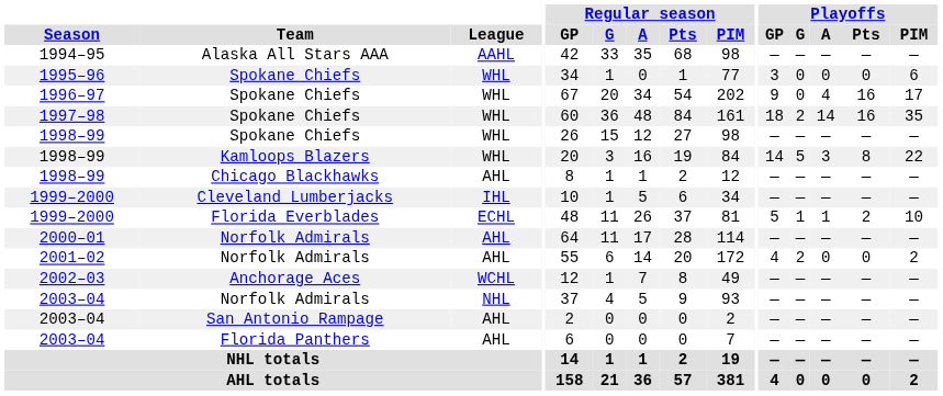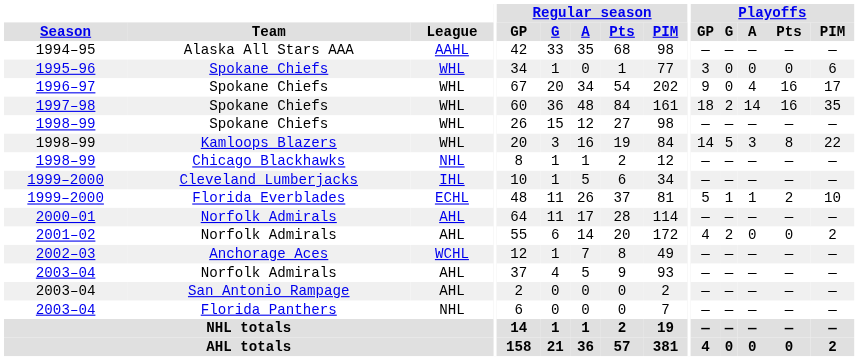 <table border="0" cellpadding="1" cellspacing="0" style="text-align:center; width:60em">
 <tr bgcolor="#e0e0e0">
 <th colspan="3" bgcolor="#ffffff"></th>
 <th rowspan="99" bgcolor="#ffffff"></th>
 <th colspan="5"><a href='#'>Regular season</a></th>
 <th rowspan="99" bgcolor="#ffffff"></th>
 <th colspan="5"><a href='#'>Playoffs</a></th>
 </tr>
 <tr bgcolor="#e0e0e0">
 <th><a href='#'>Season</a></th>
 <th>Team</th>
 <th>League</th>
 <th>GP</th>
 <th><a href='#'>G</a></th>
 <th><a href='#'>A</a></th>
 <th><a href='#'>Pts</a></th>
 <th><a href='#'>PIM</a></th>
 <th>GP</th>
 <th>G</th>
 <th>A</th>
 <th>Pts</th>
 <th>PIM</th>
 </tr>
 <tr>
 <td>1994–95</td>
 <td>Alaska All Stars AAA</td>
 <td><a href='#'>AAHL</a></td>
 <td>42</td>
 <td>33</td>
 <td>35</td>
 <td>68</td>
 <td>98</td>
 <td>—</td>
 <td>—</td>
 <td>—</td>
 <td>—</td>
 <td>—</td>
 </tr>
 <tr bgcolor="#f0f0f0">
 <td><a href='#'>1995–96</a></td>
 <td><a href='#'>Spokane Chiefs</a></td>
 <td><a href='#'>WHL</a></td>
 <td>34</td>
 <td>1</td>
 <td>0</td>
 <td>1</td>
 <td>77</td>
 <td>3</td>
 <td>0</td>
 <td>0</td>
 <td>0</td>
 <td>6</td>
 </tr>
 <tr>
 <td><a href='#'>1996–97</a></td>
 <td>Spokane Chiefs</td>
 <td>WHL</td>
 <td>67</td>
 <td>20</td>
 <td>34</td>
 <td>54</td>
 <td>202</td>
 <td>9</td>
 <td>0</td>
 <td>4</td>
 <td>16</td>
 <td>17</td>
 </tr>
 <tr bgcolor="#f0f0f0">
 <td><a href='#'>1997–98</a></td>
 <td>Spokane Chiefs</td>
 <td>WHL</td>
 <td>60</td>
 <td>36</td>
 <td>48</td>
 <td>84</td>
 <td>161</td>
 <td>18</td>
 <td>2</td>
 <td>14</td>
 <td>16</td>
 <td>35</td>
 </tr>
 <tr>
 <td><a href='#'>1998–99</a></td>
 <td>Spokane Chiefs</td>
 <td>WHL</td>
 <td>26</td>
 <td>15</td>
 <td>12</td>
 <td>27</td>
 <td>98</td>
 <td>—</td>
 <td>—</td>
 <td>—</td>
 <td>—</td>
 <td>—</td>
 </tr>
 <tr bgcolor="#f0f0f0">
 <td>1998–99</td>
 <td><a href='#'>Kamloops Blazers</a></td>
 <td>WHL</td>
 <td>20</td>
 <td>3</td>
 <td>16</td>
 <td>19</td>
 <td>84</td>
 <td>14</td>
 <td>5</td>
 <td>3</td>
 <td>8</td>
 <td>22</td>
 </tr>
 <tr>
 <td><a href='#'>1998–99</a></td>
 <td><a href='#'>Chicago Blackhawks</a></td>
-<td>AHL</td>
+<td><a href='#'>NHL</a></td>
 <td>8</td>
 <td>1</td>
 <td>1</td>
 <td>2</td>
 <td>12</td>
 <td>—</td>
 <td>—</td>
 <td>—</td>
 <td>—</td>
 <td>—</td>
 </tr>
 <tr bgcolor="#f0f0f0">
 <td><a href='#'>1999–2000</a></td>
 <td><a href='#'>Cleveland Lumberjacks</a></td>
 <td><a href='#'>IHL</a></td>
 <td>10</td>
 <td>1</td>
 <td>5</td>
 <td>6</td>
 <td>34</td>
 <td>—</td>
 <td>—</td>
 <td>—</td>
 <td>—</td>
 <td>—</td>
 </tr>
 <tr>
 <td><a href='#'>1999–2000</a></td>
 <td><a href='#'>Florida Everblades</a></td>
 <td><a href='#'>ECHL</a></td>
 <td>48</td>
 <td>11</td>
 <td>26</td>
 <td>37</td>
 <td>81</td>
 <td>5</td>
 <td>1</td>
 <td>1</td>
 <td>2</td>
 <td>10</td>
 </tr>
 <tr bgcolor="#f0f0f0">
 <td><a href='#'>2000–01</a></td>
 <td><a href='#'>Norfolk Admirals</a></td>
 <td><a href='#'>AHL</a></td>
 <td>64</td>
 <td>11</td>
 <td>17</td>
 <td>28</td>
 <td>114</td>
 <td>—</td>
 <td>—</td>
 <td>—</td>
 <td>—</td>
 <td>—</td>
 </tr>
 <tr>
 <td><a href='#'>2001–02</a></td>
 <td>Norfolk Admirals</td>
 <td>AHL</td>
 <td>55</td>
 <td>6</td>
 <td>14</td>
 <td>20</td>
 <td>172</td>
 <td>4</td>
 <td>2</td>
 <td>0</td>
 <td>0</td>
 <td>2</td>
 </tr>
 <tr bgcolor="#f0f0f0">
 <td><a href='#'>2002–03</a></td>
 <td><a href='#'>Anchorage Aces</a></td>
 <td><a href='#'>WCHL</a></td>
 <td>12</td>
 <td>1</td>
 <td>7</td>
 <td>8</td>
 <td>49</td>
 <td>—</td>
 <td>—</td>
 <td>—</td>
 <td>—</td>
 <td>—</td>
 </tr>
 <tr>
 <td><a href='#'>2003–04</a></td>
 <td>Norfolk Admirals</td>
-<td><a href='#'>NHL</a></td>
+<td>AHL</td>
 <td>37</td>
 <td>4</td>
 <td>5</td>
 <td>9</td>
 <td>93</td>
 <td>—</td>
 <td>—</td>
 <td>—</td>
 <td>—</td>
 <td>—</td>
 </tr>
 <tr bgcolor="#f0f0f0">
 <td>2003–04</td>
 <td><a href='#'>San Antonio Rampage</a></td>
 <td>AHL</td>
 <td>2</td>
 <td>0</td>
 <td>0</td>
 <td>0</td>
 <td>2</td>
 <td>—</td>
 <td>—</td>
 <td>—</td>
 <td>—</td>
 <td>—</td>
 </tr>
 <tr>
 <td><a href='#'>2003–04</a></td>
 <td><a href='#'>Florida Panthers</a></td>
-<td>AHL</td>
+<td>NHL</td>
 <td>6</td>
 <td>0</td>
 <td>0</td>
 <td>0</td>
 <td>7</td>
 <td>—</td>
 <td>—</td>
 <td>—</td>
 <td>—</td>
 <td>—</td>
 </tr>
 <tr bgcolor="#e0e0e0">
 <th colspan="3">NHL totals</th>
 <th>14</th>
 <th>1</th>
 <th>1</th>
 <th>2</th>
 <th>19</th>
 <th>—</th>
 <th>—</th>
 <th>—</th>
 <th>—</th>
 <th>—</th>
 </tr>
 <tr bgcolor="#e0e0e0">
 <th colspan="3">AHL totals</th>
 <th>158</th>
 <th>21</th>
 <th>36</th>
 <th>57</th>
 <th>381</th>
 <th>4</th>
 <th>0</th>
 <th>0</th>
 <th>0</th>
 <th>2</th>
 </tr>
 </table>
